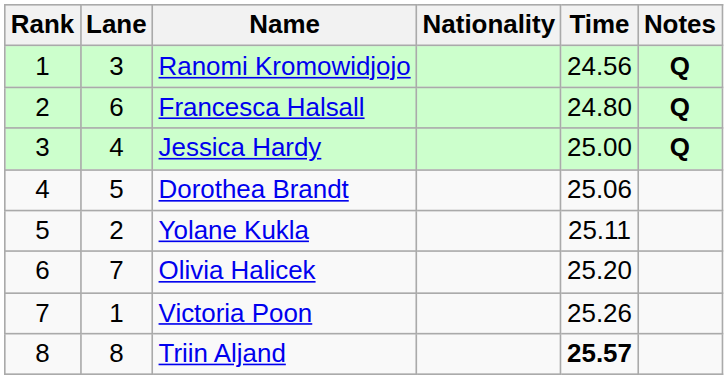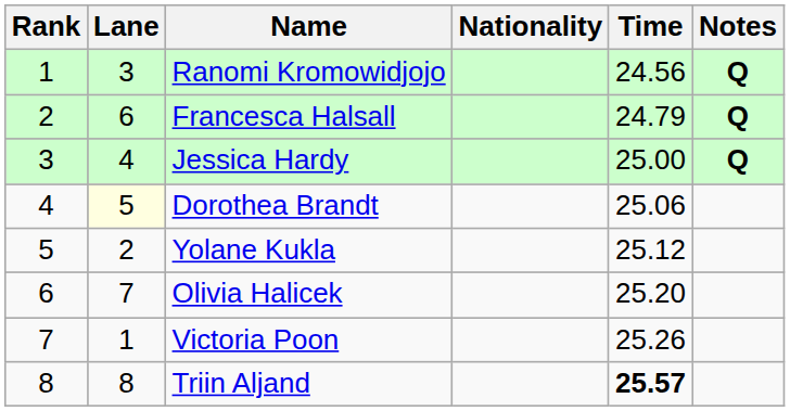 <table class="wikitable sortable" style="text-align:center">
 <tr>
 <th>Rank</th>
 <th>Lane</th>
 <th>Name</th>
 <th>Nationality</th>
 <th>Time</th>
 <th>Notes</th>
 </tr>
 <tr bgcolor=ccffcc>
 <td>1</td>
 <td>3</td>
 <td align=left><a href='#'>Ranomi Kromowidjojo</a></td>
 <td align=left></td>
 <td>24.56</td>
 <td><strong>Q</strong></td>
 </tr>
 <tr bgcolor=ccffcc>
 <td>2</td>
 <td>6</td>
 <td align=left><a href='#'>Francesca Halsall</a></td>
 <td align=left></td>
-<td>24.80</td>
+<td>24.79</td>
 <td><strong>Q</strong></td>
 </tr>
 <tr bgcolor=ccffcc>
 <td>3</td>
 <td>4</td>
 <td align=left><a href='#'>Jessica Hardy</a></td>
 <td align=left></td>
 <td>25.00</td>
 <td><strong>Q</strong></td>
 </tr>
 <tr>
 <td>4</td>
-<td>5</td>
+<td style="background: lightyellow;">5</td>
 <td align=left><a href='#'>Dorothea Brandt</a></td>
 <td align=left></td>
 <td>25.06</td>
 <td></td>
 </tr>
 <tr>
 <td>5</td>
 <td>2</td>
 <td align=left><a href='#'>Yolane Kukla</a></td>
 <td align=left></td>
-<td>25.11</td>
+<td>25.12</td>
 <td></td>
 </tr>
 <tr>
 <td>6</td>
 <td>7</td>
 <td align=left><a href='#'>Olivia Halicek</a></td>
 <td align=left></td>
 <td>25.20</td>
 <td></td>
 </tr>
 <tr>
 <td>7</td>
 <td>1</td>
 <td align=left><a href='#'>Victoria Poon</a></td>
 <td align=left></td>
 <td>25.26</td>
 <td></td>
 </tr>
 <tr>
 <td>8</td>
 <td>8</td>
 <td align=left><a href='#'>Triin Aljand</a></td>
 <td align=left></td>
 <td><strong>25.57</strong></td>
 <td></td>
 </tr>
 </table>
